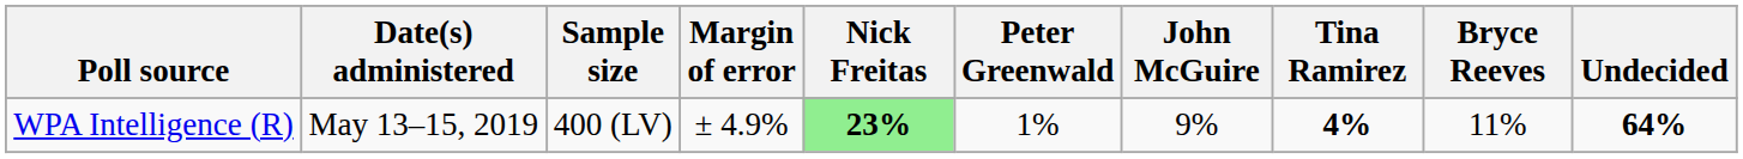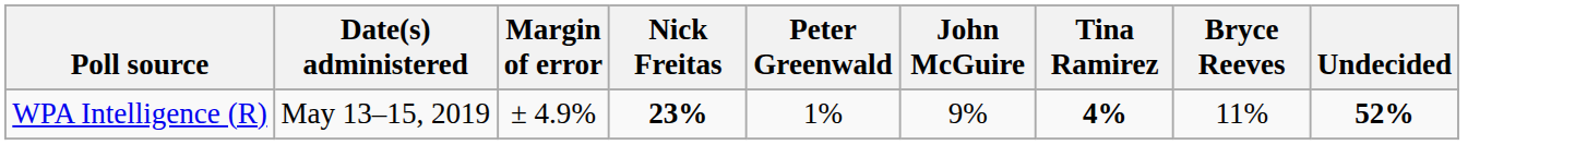 <table class="wikitable" style="font-size:90%;text-align:center;">
 <tr valign=bottom>
 <th>Poll source</th>
 <th>Date(s)<br>administered</th>
-<th>Sample<br>size</th>
 <th>Margin<br>of error</th>
 <th style="width:60px;">Nick<br>Freitas</th>
 <th style="width:60px;">Peter<br>Greenwald</th>
 <th style="width:60px;">John<br>McGuire</th>
 <th style="width:60px;">Tina<br>Ramirez</th>
 <th style="width:60px;">Bryce<br>Reeves</th>
 <th>Undecided</th>
 </tr>
 <tr>
 <td style="text-align:left;"><a href='#'>WPA Intelligence (R)</a></td>
 <td>May 13–15, 2019</td>
-<td>400 (LV)</td>
 <td>± 4.9%</td>
-<td style="background: lightgreen;"><strong>23%</strong></td>
+<td><strong>23%</strong></td>
 <td>1%</td>
 <td>9%</td>
 <td><strong>4%</strong></td>
 <td>11%</td>
-<td><strong>64%</strong></td>
+<td><strong>52%</strong></td>
 </tr>
 </table>
